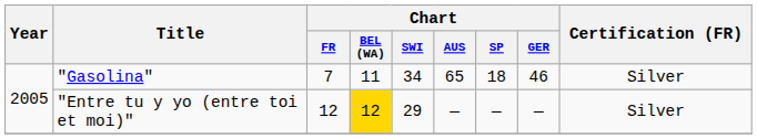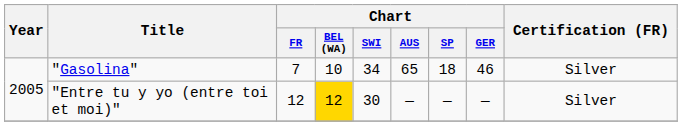 <table class="wikitable">
 <tr>
 <th rowspan="2" width="33">Year</th>
 <th rowspan="2" width="200">Title</th>
 <th colspan="6">Chart</th>
 <th rowspan="2" width="150">Certification (FR)</th>
 </tr>
 <tr>
 <th style="width:3em;font-size:75%"><a href='#'>FR</a></th>
 <th style="width:3em;font-size:75%"><a href='#'>BEL</a> (WA)</th>
 <th style="width:3em;font-size:75%"><a href='#'>SWI</a></th>
 <th style="width:3em;font-size:75%"><a href='#'>AUS</a></th>
 <th style="width:3em;font-size:75%"><a href='#'>SP</a></th>
 <th style="width:3em;font-size:75%"><a href='#'>GER</a></th>
 </tr>
 <tr>
 <td align="center" rowspan="2">2005</td>
 <td>"<a href='#'>Gasolina</a>"</td>
 <td align="center">7</td>
-<td align="center">11</td>
+<td align="center">10</td>
 <td align="center">34</td>
 <td align="center">65</td>
 <td align="center">18</td>
 <td align="center">46</td>
 <td align="center">Silver</td>
 </tr>
 <tr>
 <td>"Entre tu y yo (entre toi et moi)"</td>
 <td align="center">12</td>
 <td align="center" style="background: gold;">12</td>
-<td align="center">29</td>
+<td align="center">30</td>
 <td align="center">—</td>
 <td align="center">—</td>
 <td align="center">—</td>
 <td align="center">Silver</td>
 </tr>
 <tr>
 </tr>
 </table>
